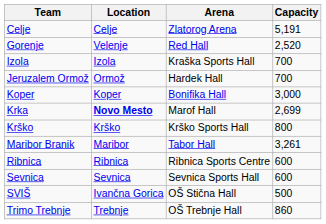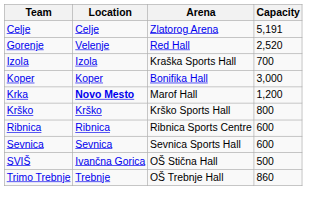 <table class="wikitable sortable" style="text-align: left;">
 <tr>
 <th>Team</th>
 <th>Location</th>
 <th>Arena</th>
 <th>Capacity</th>
 </tr>
 <tr>
 <td><a href='#'>Celje</a></td>
 <td><a href='#'>Celje</a></td>
 <td><a href='#'>Zlatorog Arena</a></td>
 <td>5,191</td>
 </tr>
 <tr>
 <td><a href='#'>Gorenje</a></td>
 <td><a href='#'>Velenje</a></td>
 <td><a href='#'>Red Hall</a></td>
 <td>2,520</td>
 </tr>
 <tr>
 <td><a href='#'>Izola</a></td>
 <td><a href='#'>Izola</a></td>
 <td>Kraška Sports Hall</td>
 <td>700</td>
 </tr>
 <tr>
-<td><a href='#'>Jeruzalem Ormož</a></td>
-<td><a href='#'>Ormož</a></td>
-<td>Hardek Hall</td>
-<td>700</td>
-</tr>
-<tr>
 <td><a href='#'>Koper</a></td>
 <td><a href='#'>Koper</a></td>
 <td><a href='#'>Bonifika Hall</a></td>
 <td>3,000</td>
 </tr>
 <tr>
 <td><a href='#'>Krka</a></td>
 <td><strong><a href='#'>Novo Mesto</a></strong></td>
 <td>Marof Hall</td>
-<td>2,699</td>
+<td>1,200</td>
 </tr>
 <tr>
 <td><a href='#'>Krško</a></td>
 <td><a href='#'>Krško</a></td>
 <td>Krško Sports Hall</td>
 <td>800</td>
-</tr>
-<tr>
-<td><a href='#'>Maribor Branik</a></td>
-<td><a href='#'>Maribor</a></td>
-<td><a href='#'>Tabor Hall</a></td>
-<td>3,261</td>
 </tr>
 <tr>
 <td><a href='#'>Ribnica</a></td>
 <td><a href='#'>Ribnica</a></td>
 <td>Ribnica Sports Centre</td>
 <td>600</td>
 </tr>
 <tr>
 <td><a href='#'>Sevnica</a></td>
 <td><a href='#'>Sevnica</a></td>
 <td>Sevnica Sports Hall</td>
 <td>600</td>
 </tr>
 <tr>
 <td><a href='#'>SVIŠ</a></td>
 <td><a href='#'>Ivančna Gorica</a></td>
 <td>OŠ Stična Hall</td>
 <td>500</td>
 </tr>
 <tr>
 <td><a href='#'>Trimo Trebnje</a></td>
 <td><a href='#'>Trebnje</a></td>
 <td>OŠ Trebnje Hall</td>
 <td>860</td>
 </tr>
 </table>
